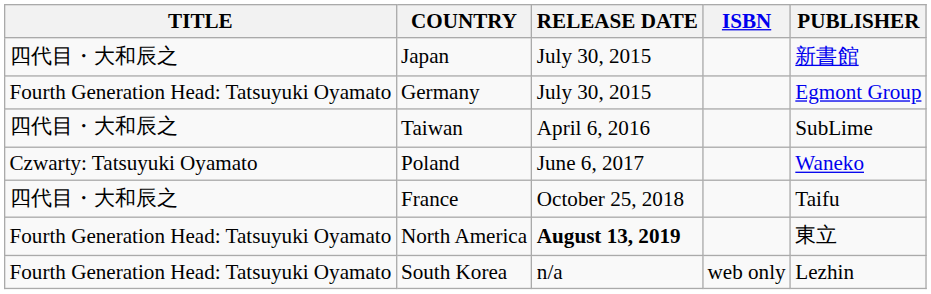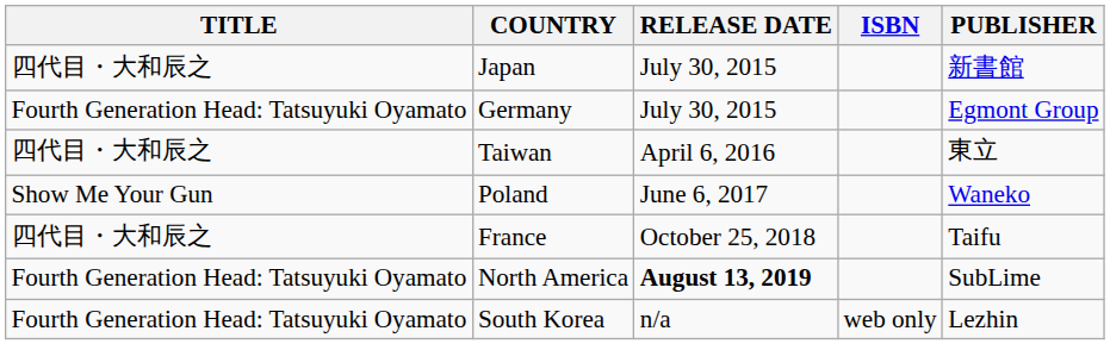 <table class="wikitable">
 <tr>
 <th>TITLE</th>
 <th>COUNTRY</th>
 <th>RELEASE DATE</th>
 <th><a href='#'>ISBN</a></th>
 <th>PUBLISHER</th>
 </tr>
 <tr>
 <td>四代目・大和辰之</td>
 <td>Japan</td>
 <td>July 30, 2015</td>
 <td></td>
 <td><a href='#'>新書館</a></td>
 </tr>
 <tr>
 <td>Fourth Generation Head: Tatsuyuki Oyamato</td>
 <td>Germany</td>
 <td>July 30, 2015</td>
 <td></td>
 <td><a href='#'>Egmont Group</a></td>
 </tr>
 <tr>
 <td>四代目・大和辰之</td>
 <td>Taiwan</td>
 <td>April 6, 2016</td>
 <td></td>
-<td>SubLime</td>
+<td>東立</td>
 </tr>
 <tr>
-<td>Czwarty: Tatsuyuki Oyamato</td>
+<td>Show Me Your Gun</td>
 <td>Poland</td>
 <td>June 6, 2017</td>
 <td></td>
 <td><a href='#'>Waneko</a></td>
 </tr>
 <tr>
 <td>四代目・大和辰之</td>
 <td>France</td>
 <td>October 25, 2018</td>
 <td></td>
 <td>Taifu</td>
 </tr>
 <tr>
 <td>Fourth Generation Head: Tatsuyuki Oyamato</td>
 <td>North America</td>
 <td><strong>August 13, 2019</strong></td>
 <td></td>
-<td>東立</td>
+<td>SubLime</td>
 </tr>
 <tr>
 <td>Fourth Generation Head: Tatsuyuki Oyamato</td>
 <td>South Korea</td>
 <td>n/a</td>
 <td>web only</td>
 <td>Lezhin</td>
 </tr>
 </table>
